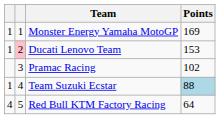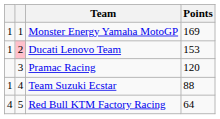 <table class="wikitable" style="font-size: 85%;">
 <tr>
 <th></th>
 <th></th>
 <th>Team</th>
 <th>Points</th>
 </tr>
 <tr>
 <td> 1</td>
 <td align=center>1</td>
 <td> <a href='#'>Monster Energy Yamaha MotoGP</a></td>
 <td align=left>169</td>
 </tr>
 <tr>
 <td> 1</td>
 <td align=center style="background: pink;">2</td>
 <td> <a href='#'>Ducati Lenovo Team</a></td>
 <td align=left>153</td>
 </tr>
 <tr>
 <td></td>
 <td align=center>3</td>
 <td> <a href='#'>Pramac Racing</a></td>
-<td align=left>102</td>
+<td align=left>120</td>
 </tr>
 <tr>
 <td> 1</td>
 <td align=center>4</td>
 <td> <a href='#'>Team Suzuki Ecstar</a></td>
-<td align=left style="background: lightblue;">88</td>
+<td align=left>88</td>
 </tr>
 <tr>
 <td> 4</td>
 <td align=center>5</td>
 <td> <a href='#'>Red Bull KTM Factory Racing</a></td>
 <td align=left>64</td>
 </tr>
 </table>
